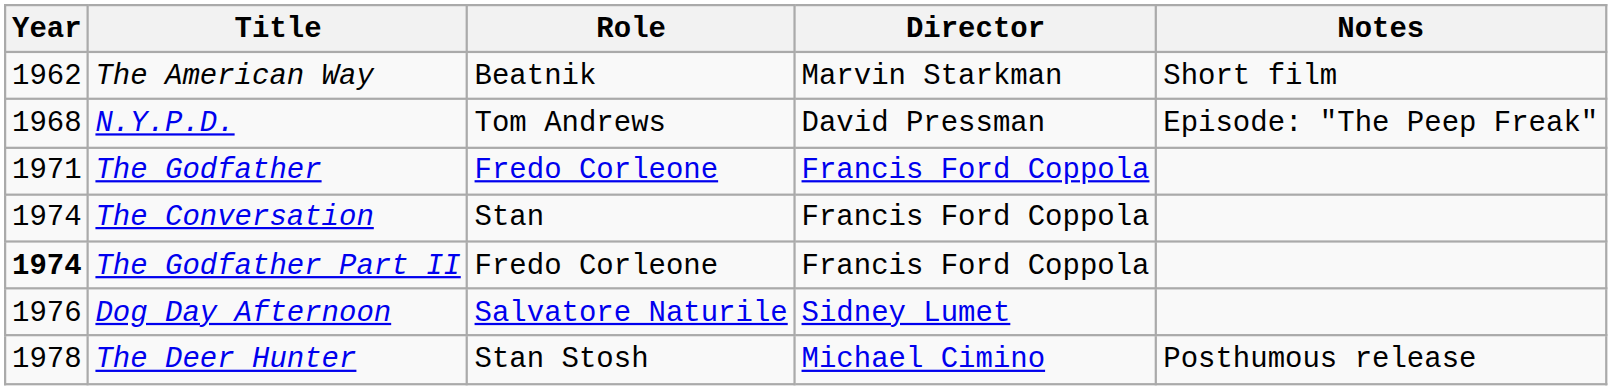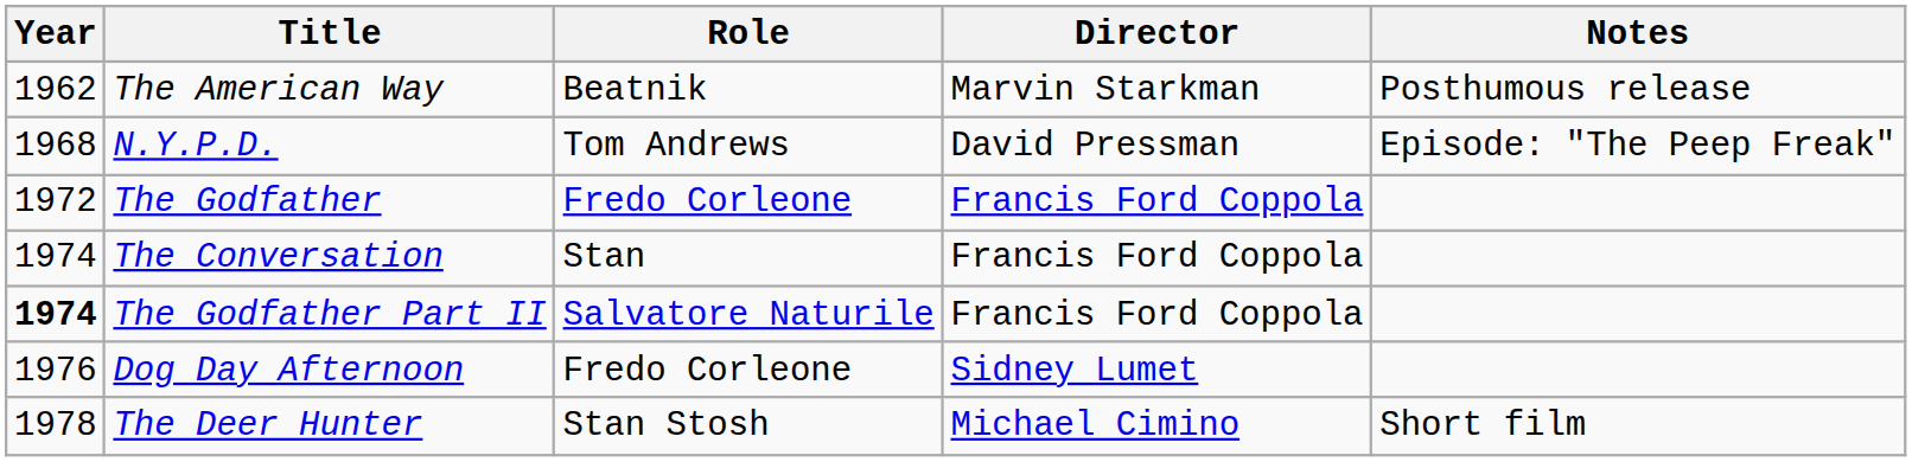 <table class="wikitable plainrowheaders sortable">
 <tr>
 <th>Year</th>
 <th>Title</th>
 <th>Role</th>
 <th>Director</th>
 <th class="unsortable">Notes</th>
 </tr>
 <tr>
 <td>1962</td>
 <td><em>The American Way</em></td>
 <td>Beatnik</td>
 <td>Marvin Starkman</td>
-<td>Short film</td>
+<td>Posthumous release</td>
 </tr>
 <tr>
 <td>1968</td>
 <td><em><a href='#'>N.Y.P.D.</a></em></td>
 <td>Tom Andrews</td>
 <td>David Pressman</td>
 <td>Episode: "The Peep Freak"</td>
 </tr>
 <tr>
-<td>1971</td>
+<td>1972</td>
 <td><em><a href='#'>The Godfather</a></em></td>
 <td><a href='#'>Fredo Corleone</a></td>
 <td><a href='#'>Francis Ford Coppola</a></td>
 <td></td>
 </tr>
 <tr>
 <td>1974</td>
 <td><em><a href='#'>The Conversation</a></em></td>
 <td>Stan</td>
 <td>Francis Ford Coppola</td>
 <td></td>
 </tr>
 <tr>
 <td><strong>1974</strong></td>
 <td><em><a href='#'>The Godfather Part II</a></em></td>
-<td>Fredo Corleone</td>
+<td><a href='#'>Salvatore Naturile</a></td>
 <td>Francis Ford Coppola</td>
 <td></td>
 </tr>
 <tr>
 <td>1976</td>
 <td><em><a href='#'>Dog Day Afternoon</a></em></td>
-<td><a href='#'>Salvatore Naturile</a></td>
+<td>Fredo Corleone</td>
 <td><a href='#'>Sidney Lumet</a></td>
 <td></td>
 </tr>
 <tr>
 <td>1978</td>
 <td><em><a href='#'>The Deer Hunter</a></em></td>
 <td>Stan Stosh</td>
 <td><a href='#'>Michael Cimino</a></td>
-<td>Posthumous release</td>
+<td>Short film</td>
 </tr>
 </table>
